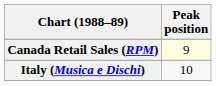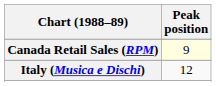 <table class="wikitable sortable plainrowheaders" style="text-align:center">
 <tr>
 <th>Chart (1988–89)</th>
 <th>Peak<br>position</th>
 </tr>
 <tr>
 </tr>
 <tr>
 <th scope="row">Canada Retail Sales (<em><a href='#'>RPM</a></em>)</th>
 <td style="background: lightyellow;">9</td>
 </tr>
 <tr>
 </tr>
 <tr>
 <th scope="row">Italy (<em><a href='#'>Musica e Dischi</a></em>)</th>
-<td>10</td>
+<td>12</td>
 </tr>
 <tr>
 </tr>
 <tr>
 </tr>
 <tr>
 </tr>
 <tr>
 </tr>
 <tr>
 </tr>
 </table>
